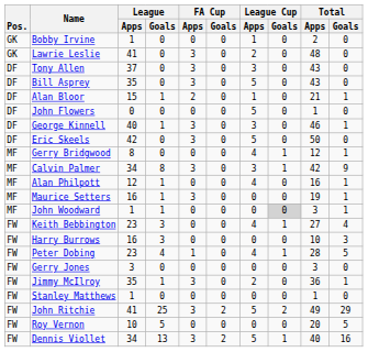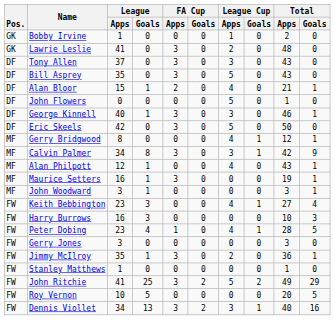 <table class="wikitable" style="text-align:center">
 <tr>
 <th rowspan="2" valign="bottom">Pos.</th>
 <th rowspan="2">Name</th>
 <th colspan="2" width="85">League</th>
 <th colspan="2" width="85">FA Cup</th>
 <th colspan="2" width="85">League Cup</th>
 <th colspan="2" width="85">Total</th>
 </tr>
 <tr>
 <th>Apps</th>
 <th>Goals</th>
 <th>Apps</th>
 <th>Goals</th>
 <th>Apps</th>
 <th>Goals</th>
 <th>Apps</th>
 <th>Goals</th>
 </tr>
 <tr>
 <td align="left">GK</td>
 <td align="left"> <a href='#'>Bobby Irvine</a></td>
 <td>1</td>
 <td>0</td>
 <td>0</td>
 <td>0</td>
 <td>1</td>
 <td>0</td>
 <td>2</td>
 <td>0</td>
 </tr>
 <tr>
 <td align="left">GK</td>
 <td align="left"> <a href='#'>Lawrie Leslie</a></td>
 <td>41</td>
 <td>0</td>
 <td>3</td>
 <td>0</td>
 <td>2</td>
 <td>0</td>
 <td>48</td>
 <td>0</td>
 </tr>
 <tr>
 <td align="left">DF</td>
 <td align="left"> <a href='#'>Tony Allen</a></td>
 <td>37</td>
 <td>0</td>
 <td>3</td>
 <td>0</td>
 <td>3</td>
 <td>0</td>
 <td>43</td>
 <td>0</td>
 </tr>
 <tr>
 <td align="left">DF</td>
 <td align="left"> <a href='#'>Bill Asprey</a></td>
 <td>35</td>
 <td>0</td>
 <td>3</td>
 <td>0</td>
 <td>5</td>
 <td>0</td>
 <td>43</td>
 <td>0</td>
 </tr>
 <tr>
 <td align="left">DF</td>
 <td align="left"> <a href='#'>Alan Bloor</a></td>
 <td>15</td>
 <td>1</td>
 <td>2</td>
 <td>0</td>
-<td>1</td>
+<td>4</td>
 <td>0</td>
 <td>21</td>
 <td>1</td>
 </tr>
 <tr>
 <td align="left">DF</td>
 <td align="left"> <a href='#'>John Flowers</a></td>
 <td>0</td>
 <td>0</td>
 <td>0</td>
 <td>0</td>
 <td>5</td>
 <td>0</td>
 <td>1</td>
 <td>0</td>
 </tr>
 <tr>
 <td align="left">DF</td>
 <td align="left"> <a href='#'>George Kinnell</a></td>
 <td>40</td>
 <td>1</td>
 <td>3</td>
 <td>0</td>
 <td>3</td>
 <td>0</td>
 <td>46</td>
 <td>1</td>
 </tr>
 <tr>
 <td align="left">DF</td>
 <td align="left"> <a href='#'>Eric Skeels</a></td>
 <td>42</td>
 <td>0</td>
 <td>3</td>
 <td>0</td>
 <td>5</td>
 <td>0</td>
 <td>50</td>
 <td>0</td>
 </tr>
 <tr>
 <td align="left">MF</td>
 <td align="left"> <a href='#'>Gerry Bridgwood</a></td>
 <td>8</td>
 <td>0</td>
 <td>0</td>
 <td>0</td>
 <td>4</td>
 <td>1</td>
 <td>12</td>
 <td>1</td>
 </tr>
 <tr>
 <td align="left">MF</td>
 <td align="left"> <a href='#'>Calvin Palmer</a></td>
 <td>34</td>
 <td>8</td>
 <td>3</td>
 <td>0</td>
 <td>3</td>
 <td>1</td>
 <td>42</td>
 <td>9</td>
 </tr>
 <tr>
 <td align="left">MF</td>
 <td align="left"> <a href='#'>Alan Philpott</a></td>
 <td>12</td>
 <td>1</td>
 <td>0</td>
 <td>0</td>
 <td>4</td>
 <td>0</td>
-<td>16</td>
+<td>43</td>
 <td>1</td>
 </tr>
 <tr>
 <td align="left">MF</td>
 <td align="left"> <a href='#'>Maurice Setters</a></td>
 <td>16</td>
 <td>1</td>
 <td>3</td>
 <td>0</td>
 <td>0</td>
 <td>0</td>
 <td>19</td>
 <td>1</td>
 </tr>
 <tr>
 <td align="left">MF</td>
 <td align="left"> <a href='#'>John Woodward</a></td>
-<td>1</td>
+<td>3</td>
 <td>1</td>
 <td>0</td>
 <td>0</td>
 <td>0</td>
-<td style="background: lightgrey;">0</td>
+<td>0</td>
 <td>3</td>
 <td>1</td>
 </tr>
 <tr>
 <td align="left">FW</td>
 <td align="left"> <a href='#'>Keith Bebbington</a></td>
 <td>23</td>
 <td>3</td>
 <td>0</td>
 <td>0</td>
 <td>4</td>
 <td>1</td>
 <td>27</td>
 <td>4</td>
 </tr>
 <tr>
 <td align="left">FW</td>
 <td align="left"> <a href='#'>Harry Burrows</a></td>
 <td>16</td>
 <td>3</td>
 <td>0</td>
 <td>0</td>
 <td>0</td>
 <td>0</td>
 <td>10</td>
 <td>3</td>
 </tr>
 <tr>
 <td align="left">FW</td>
 <td align="left"> <a href='#'>Peter Dobing</a></td>
 <td>23</td>
 <td>4</td>
 <td>1</td>
 <td>0</td>
 <td>4</td>
 <td>1</td>
 <td>28</td>
 <td>5</td>
 </tr>
 <tr>
 <td align="left">FW</td>
 <td align="left"> <a href='#'>Gerry Jones</a></td>
 <td>3</td>
 <td>0</td>
 <td>0</td>
 <td>0</td>
 <td>0</td>
 <td>0</td>
 <td>3</td>
 <td>0</td>
 </tr>
 <tr>
 <td align="left">FW</td>
 <td align="left"> <a href='#'>Jimmy McIlroy</a></td>
 <td>35</td>
 <td>1</td>
 <td>3</td>
 <td>0</td>
 <td>2</td>
 <td>0</td>
 <td>36</td>
 <td>1</td>
 </tr>
 <tr>
 <td align="left">FW</td>
 <td align="left"> <a href='#'>Stanley Matthews</a></td>
 <td>1</td>
 <td>0</td>
 <td>0</td>
 <td>0</td>
 <td>0</td>
 <td>0</td>
 <td>1</td>
 <td>0</td>
 </tr>
 <tr>
 <td align="left">FW</td>
 <td align="left"> <a href='#'>John Ritchie</a></td>
 <td>41</td>
 <td>25</td>
 <td>3</td>
 <td>2</td>
 <td>5</td>
 <td>2</td>
 <td>49</td>
 <td>29</td>
 </tr>
 <tr>
 <td align="left">FW</td>
 <td align="left"> <a href='#'>Roy Vernon</a></td>
 <td>10</td>
 <td>5</td>
 <td>0</td>
 <td>0</td>
 <td>0</td>
 <td>0</td>
 <td>20</td>
 <td>5</td>
 </tr>
 <tr>
 <td align="left">FW</td>
 <td align="left"> <a href='#'>Dennis Viollet</a></td>
 <td>34</td>
 <td>13</td>
 <td>3</td>
 <td>2</td>
-<td>5</td>
+<td>3</td>
 <td>1</td>
 <td>40</td>
 <td>16</td>
 </tr>
 </table>
